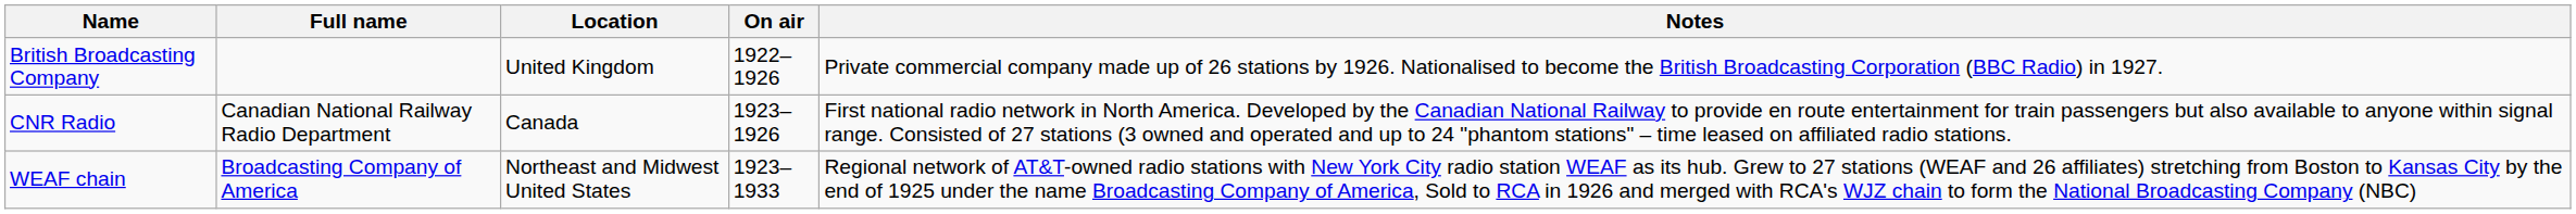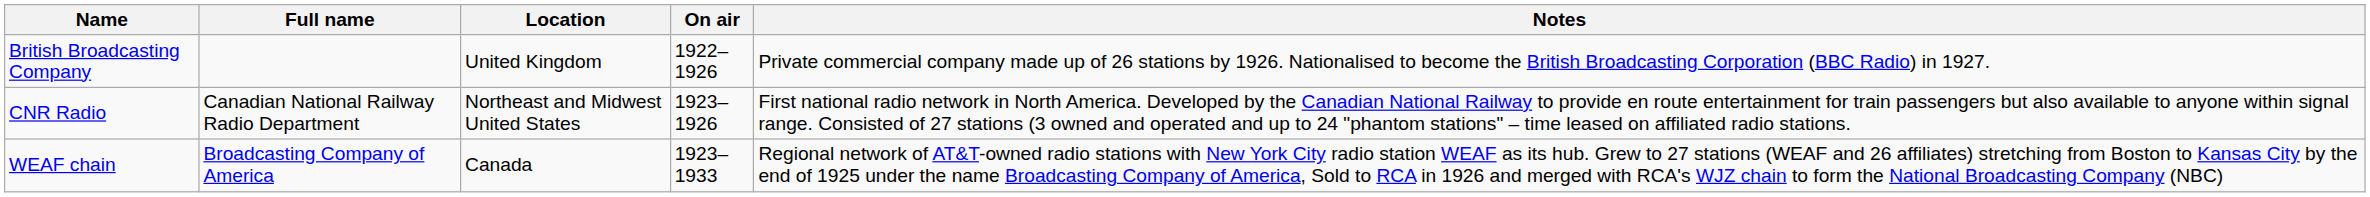 <table class="wikitable">
 <tr>
 <th>Name</th>
 <th>Full name</th>
 <th>Location</th>
 <th>On air</th>
 <th>Notes</th>
 </tr>
 <tr>
 <td><a href='#'>British Broadcasting Company</a></td>
 <td></td>
 <td>United Kingdom</td>
 <td>1922–1926</td>
 <td>Private commercial company made up of 26 stations by 1926. Nationalised to become the <a href='#'>British Broadcasting Corporation</a> (<a href='#'>BBC Radio</a>) in 1927.</td>
 </tr>
 <tr>
 <td><a href='#'>CNR Radio</a></td>
 <td>Canadian National Railway Radio Department</td>
-<td>Canada</td>
+<td>Northeast and Midwest United States</td>
 <td>1923–1926</td>
 <td>First national radio network in North America. Developed by the <a href='#'>Canadian National Railway</a> to provide en route entertainment for train passengers but also available to anyone within signal range. Consisted of 27 stations (3 owned and operated and up to 24 "phantom stations" – time leased on affiliated radio stations.</td>
 </tr>
 <tr>
 <td><a href='#'>WEAF chain</a></td>
 <td><a href='#'>Broadcasting Company of America</a></td>
-<td>Northeast and Midwest United States</td>
+<td>Canada</td>
 <td>1923–1933</td>
 <td>Regional network of <a href='#'>AT&T</a>-owned radio stations with <a href='#'>New York City</a> radio station <a href='#'>WEAF</a> as its hub. Grew to 27 stations (WEAF and 26 affiliates) stretching from Boston to <a href='#'>Kansas City</a> by the end of 1925 under the name <a href='#'>Broadcasting Company of America</a>, Sold to <a href='#'>RCA</a> in 1926 and merged with RCA's <a href='#'>WJZ chain</a> to form the <a href='#'>National Broadcasting Company</a> (NBC)</td>
 </tr>
 </table>
